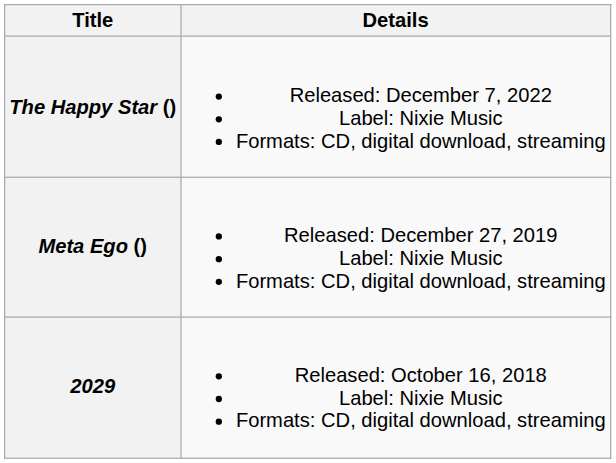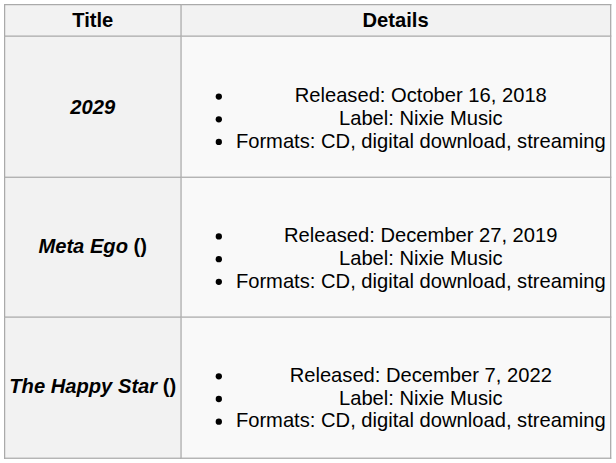 <table class="wikitable plainrowheaders" style="text-align:center;">
 <tr>
 <th scope="col">Title</th>
 <th scope="col">Details</th>
 </tr>
 <tr>
-<th scope="row"><em>The Happy Star</em> ()</th>
-<td><br><ul><li>Released: December 7, 2022</li><li>Label: Nixie Music</li><li>Formats: CD, digital download, streaming</li></ul></td>
+<th scope="row"><em>2029</em></th>
+<td><br><ul><li>Released: October 16, 2018</li><li>Label: Nixie Music</li><li>Formats: CD, digital download, streaming</li></ul></td>
 </tr>
 <tr>
 <th scope="row"><em>Meta Ego</em> ()</th>
 <td><br><ul><li>Released: December 27, 2019</li><li>Label: Nixie Music</li><li>Formats: CD, digital download, streaming</li></ul></td>
 </tr>
 <tr>
-<th scope="row"><em>2029</em></th>
-<td><br><ul><li>Released: October 16, 2018</li><li>Label: Nixie Music</li><li>Formats: CD, digital download, streaming</li></ul></td>
+<th scope="row"><em>The Happy Star</em> ()</th>
+<td><br><ul><li>Released: December 7, 2022</li><li>Label: Nixie Music</li><li>Formats: CD, digital download, streaming</li></ul></td>
 </tr>
 </table>
